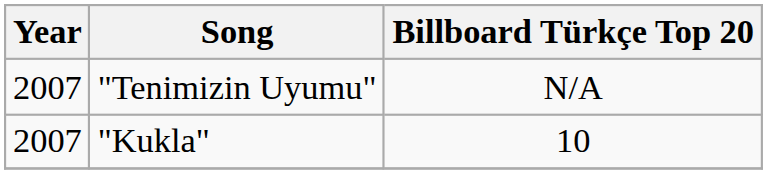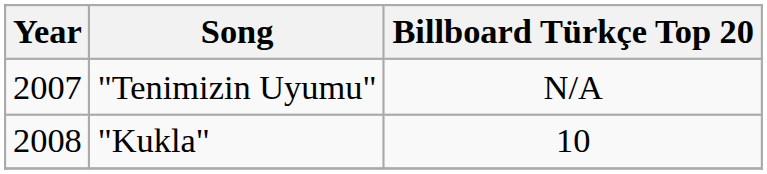 <table class="wikitable">
 <tr>
 <th>Year</th>
 <th>Song</th>
 <th>Billboard Türkçe Top 20</th>
 </tr>
 <tr>
 <td>2007</td>
 <td>"Tenimizin Uyumu"</td>
 <td align="center">N/A</td>
 </tr>
 <tr>
-<td>2007</td>
+<td>2008</td>
 <td>"Kukla"</td>
 <td align="center">10</td>
 </tr>
 <tr>
 </tr>
 </table>
